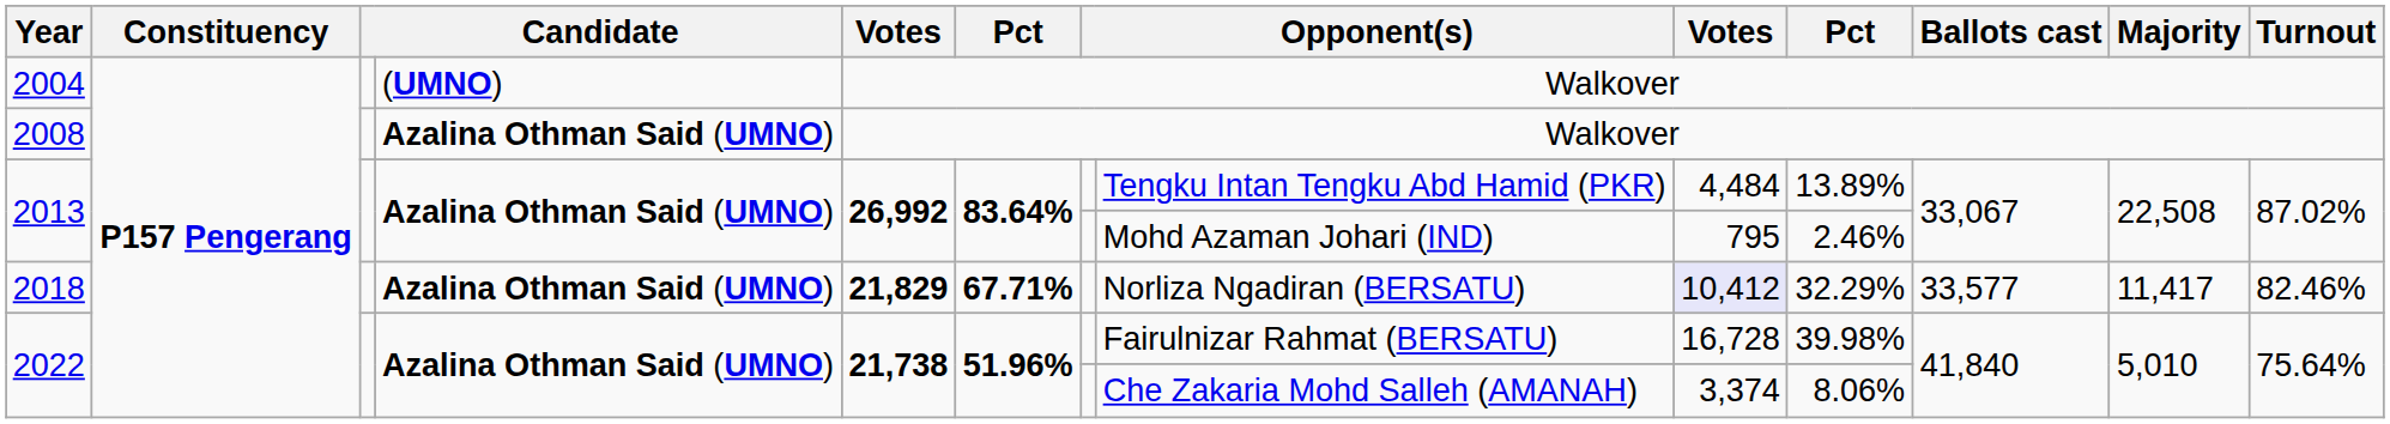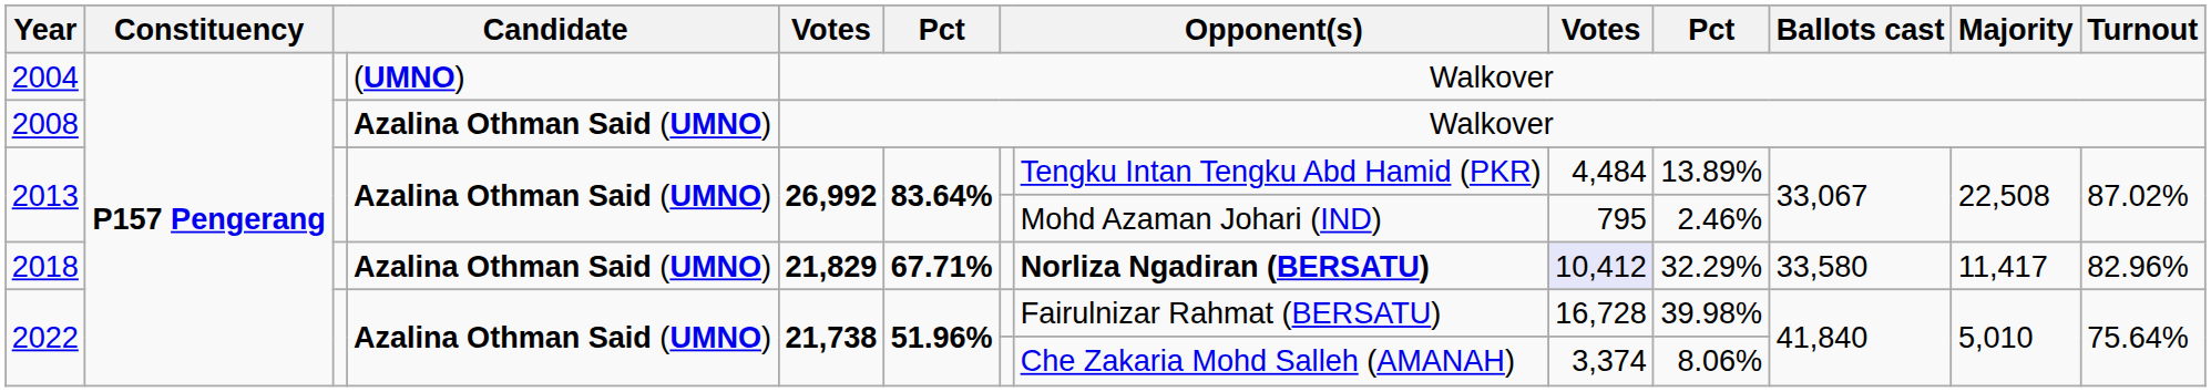 <table class="wikitable" style="margin:0.5em ; font-size:95%">
 <tr>
 <th>Year</th>
 <th>Constituency</th>
 <th colspan=2>Candidate</th>
 <th>Votes</th>
 <th>Pct</th>
 <th colspan=2>Opponent(s)</th>
 <th>Votes</th>
 <th>Pct</th>
 <th>Ballots cast</th>
 <th>Majority</th>
 <th>Turnout</th>
 </tr>
 <tr>
 <td><a href='#'>2004</a></td>
 <td rowspan=7><strong>P157 <a href='#'>Pengerang</a></strong></td>
 <td></td>
 <td> (<a href='#'><strong>UMNO</strong></a>)</td>
 <td colspan="9" align=center>Walkover</td>
 </tr>
 <tr>
 <td><a href='#'>2008</a></td>
 <td></td>
 <td><strong>Azalina Othman Said</strong> (<a href='#'><strong>UMNO</strong></a>)</td>
 <td colspan="9" align=center>Walkover</td>
 </tr>
 <tr>
 <td rowspan=2><a href='#'>2013</a></td>
 <td rowspan=2 ></td>
 <td rowspan=2><strong>Azalina Othman Said</strong> (<a href='#'><strong>UMNO</strong></a>)</td>
 <td rowspan=2 align="right"><strong>26,992</strong></td>
 <td rowspan=2><strong>83.64%</strong></td>
 <td></td>
 <td><a href='#'>Tengku Intan Tengku Abd Hamid</a> (<a href='#'>PKR</a>)</td>
 <td align="right">4,484</td>
 <td>13.89%</td>
 <td rowspan=2>33,067</td>
 <td rowspan=2>22,508</td>
 <td rowspan=2>87.02%</td>
 </tr>
 <tr>
 <td></td>
 <td>Mohd Azaman Johari (<a href='#'>IND</a>)</td>
 <td align="right">795</td>
 <td align="right">2.46%</td>
 </tr>
 <tr>
 <td><a href='#'>2018</a></td>
 <td></td>
 <td><strong>Azalina Othman Said</strong> (<a href='#'><strong>UMNO</strong></a>)</td>
 <td align="right"><strong>21,829</strong></td>
 <td><strong>67.71%</strong></td>
 <td></td>
-<td>Norliza Ngadiran (<a href='#'>BERSATU</a>)</td>
+<td><strong>Norliza Ngadiran (<a href='#'>BERSATU</a>)</strong></td>
 <td align="right" style="background: lavender;">10,412</td>
 <td>32.29%</td>
-<td>33,577</td>
+<td>33,580</td>
 <td>11,417</td>
-<td>82.46%</td>
+<td>82.96%</td>
 </tr>
 <tr>
 <td rowspan="2"><a href='#'>2022</a></td>
 <td rowspan="2" ></td>
 <td rowspan="2"><strong>Azalina Othman Said</strong> (<a href='#'><strong>UMNO</strong></a>)</td>
 <td rowspan="2" align="right"><strong>21,738</strong></td>
 <td rowspan="2"><strong>51.96%</strong></td>
 <td bgcolor=></td>
 <td>Fairulnizar Rahmat (<a href='#'>BERSATU</a>)</td>
 <td align="right">16,728</td>
 <td align="right">39.98%</td>
 <td rowspan="2">41,840</td>
 <td rowspan="2">5,010</td>
 <td rowspan="2">75.64%</td>
 </tr>
 <tr>
 <td></td>
 <td><a href='#'>Che Zakaria Mohd Salleh</a> (<a href='#'>AMANAH</a>)</td>
 <td align="right">3,374</td>
 <td align="right">8.06%</td>
 </tr>
 </table>
